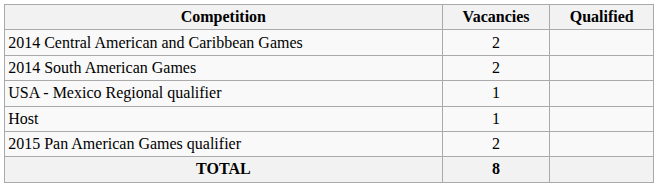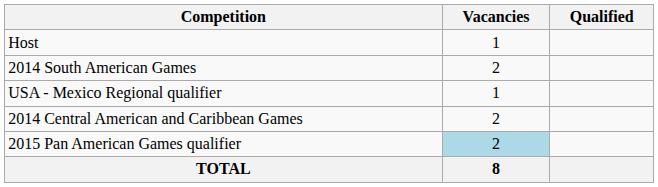 <table class = "wikitable" width=650>
 <tr>
 <th>Competition</th>
 <th>Vacancies</th>
 <th>Qualified</th>
 </tr>
 <tr>
-<td>2014 Central American and Caribbean Games</td>
-<td align="center">2</td>
-<td><br></td>
+<td>Host</td>
+<td align="center">1</td>
+<td></td>
 </tr>
 <tr>
 <td>2014 South American Games</td>
 <td align="center">2</td>
 <td><br></td>
 </tr>
 <tr>
 <td>USA - Mexico Regional qualifier</td>
 <td align="center">1</td>
 <td></td>
 </tr>
 <tr>
-<td>Host</td>
-<td align="center">1</td>
-<td></td>
+<td>2014 Central American and Caribbean Games</td>
+<td align="center">2</td>
+<td><br></td>
 </tr>
 <tr>
 <td>2015 Pan American Games qualifier</td>
-<td align="center">2</td>
+<td align="center" style="background: lightblue;">2</td>
 <td><br></td>
 </tr>
 <tr>
 <th>TOTAL</th>
 <th>8</th>
 <th></th>
 </tr>
 </table>
